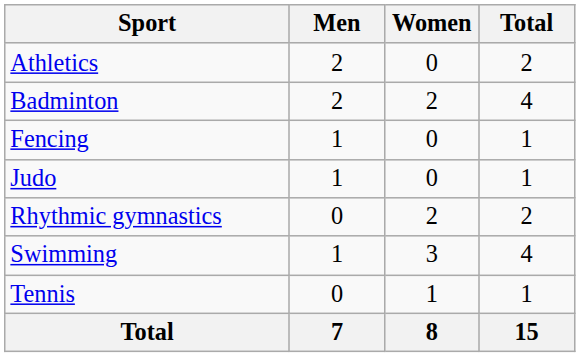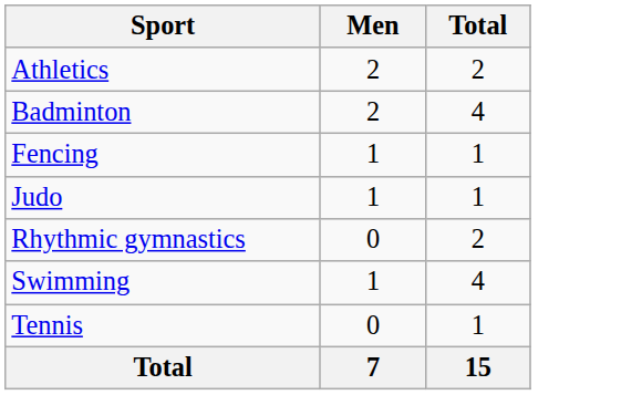 <table class="wikitable sortable" style="text-align:center;">
 <tr>
 <th width="180">Sport</th>
 <th width="55">Men</th>
-<th width="55">Women</th>
 <th width="55">Total</th>
 </tr>
 <tr>
 <td align="left"><a href='#'>Athletics</a></td>
 <td>2</td>
-<td>0</td>
 <td>2</td>
 </tr>
 <tr>
 <td align="left"><a href='#'>Badminton</a></td>
-<td>2</td>
 <td>2</td>
 <td>4</td>
 </tr>
 <tr>
 <td align="left"><a href='#'>Fencing</a></td>
 <td>1</td>
-<td>0</td>
 <td>1</td>
 </tr>
 <tr>
 <td align="left"><a href='#'>Judo</a></td>
 <td>1</td>
-<td>0</td>
 <td>1</td>
 </tr>
 <tr>
 <td align="left"><a href='#'>Rhythmic gymnastics</a></td>
 <td>0</td>
 <td>2</td>
-<td>2</td>
 </tr>
 <tr>
 <td align="left"><a href='#'>Swimming</a></td>
 <td>1</td>
-<td>3</td>
 <td>4</td>
 </tr>
 <tr>
 <td align="left"><a href='#'>Tennis</a></td>
 <td>0</td>
 <td>1</td>
-<td>1</td>
 </tr>
 <tr>
 <th align="left">Total</th>
 <th>7</th>
-<th>8</th>
 <th>15</th>
 </tr>
 </table>
